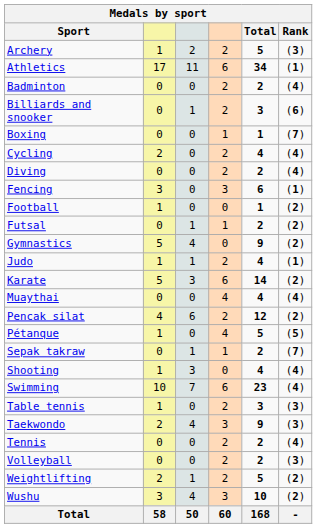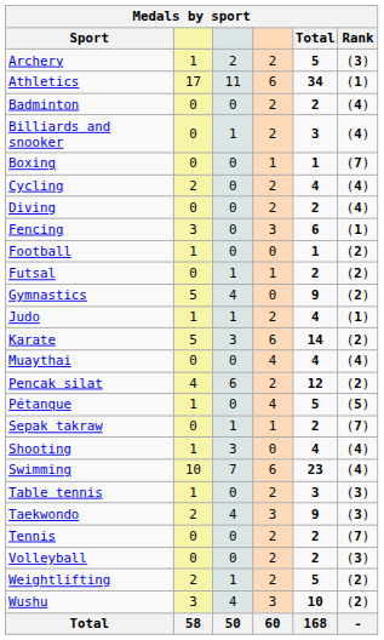 <table class="wikitable sortable" style="font-size:90%; text-align:center">
 <tr>
 <th colspan=6>Medals by sport</th>
 </tr>
 <tr>
 <th width=145>Sport</th>
 <th scope="col" width=30 style="background:#F7F6A8;"></th>
 <th scope="col" width=30 style="background:#DCE5E5;"></th>
 <th scope="col" width=30 style="background:#FFDAB9;"></th>
 <th width=30>Total</th>
 <th width=30>Rank</th>
 </tr>
 <tr>
 <td align=left><a href='#'>Archery</a></td>
 <td style="background:#F7F6A8;">1</td>
 <td style="background:#DCE5E5;">2</td>
 <td style="background:#FFDAB9;">2</td>
 <td><strong>5</strong></td>
 <td>(<strong>3</strong>)</td>
 </tr>
 <tr>
 <td align=left><a href='#'>Athletics</a></td>
 <td style="background:#F7F6A8;">17</td>
 <td style="background:#DCE5E5;">11</td>
 <td style="background:#FFDAB9;">6</td>
 <td><strong>34</strong></td>
 <td>(<strong>1</strong>)</td>
 </tr>
 <tr>
 <td align=left><a href='#'>Badminton</a></td>
 <td style="background:#F7F6A8;">0</td>
 <td style="background:#DCE5E5;">0</td>
 <td style="background:#FFDAB9;">2</td>
 <td><strong>2</strong></td>
 <td>(<strong>4</strong>)</td>
 </tr>
 <tr>
 <td align=left><a href='#'>Billiards and snooker</a></td>
 <td style="background:#F7F6A8;">0</td>
 <td style="background:#DCE5E5;">1</td>
 <td style="background:#FFDAB9;">2</td>
 <td><strong>3</strong></td>
-<td>(<strong>6</strong>)</td>
+<td>(<strong>4</strong>)</td>
 </tr>
 <tr>
 <td align=left><a href='#'>Boxing</a></td>
 <td style="background:#F7F6A8;">0</td>
 <td style="background:#DCE5E5;">0</td>
 <td style="background:#FFDAB9;">1</td>
 <td><strong>1</strong></td>
 <td>(<strong>7</strong>)</td>
 </tr>
 <tr>
 <td align=left><a href='#'>Cycling</a></td>
 <td style="background:#F7F6A8;">2</td>
 <td style="background:#DCE5E5;">0</td>
 <td style="background:#FFDAB9;">2</td>
 <td><strong>4</strong></td>
 <td>(<strong>4</strong>)</td>
 </tr>
 <tr>
 <td align=left><a href='#'>Diving</a></td>
 <td style="background:#F7F6A8;">0</td>
 <td style="background:#DCE5E5;">0</td>
 <td style="background:#FFDAB9;">2</td>
 <td><strong>2</strong></td>
 <td>(<strong>4</strong>)</td>
 </tr>
 <tr>
 <td align=left><a href='#'>Fencing</a></td>
 <td style="background:#F7F6A8;">3</td>
 <td style="background:#DCE5E5;">0</td>
 <td style="background:#FFDAB9;">3</td>
 <td><strong>6</strong></td>
 <td>(<strong>1</strong>)</td>
 </tr>
 <tr>
 <td align=left><a href='#'>Football</a></td>
 <td style="background:#F7F6A8;">1</td>
 <td style="background:#DCE5E5;">0</td>
 <td style="background:#FFDAB9;">0</td>
 <td><strong>1</strong></td>
 <td>(<strong>2</strong>)</td>
 </tr>
 <tr>
 <td align=left><a href='#'>Futsal</a></td>
 <td style="background:#F7F6A8;">0</td>
 <td style="background:#DCE5E5;">1</td>
 <td style="background:#FFDAB9;">1</td>
 <td><strong>2</strong></td>
 <td>(<strong>2</strong>)</td>
 </tr>
 <tr>
 <td align=left><a href='#'>Gymnastics</a></td>
 <td style="background:#F7F6A8;">5</td>
 <td style="background:#DCE5E5;">4</td>
 <td style="background:#FFDAB9;">0</td>
 <td><strong>9</strong></td>
 <td>(<strong>2</strong>)</td>
 </tr>
 <tr>
 <td align=left><a href='#'>Judo</a></td>
 <td style="background:#F7F6A8;">1</td>
 <td style="background:#DCE5E5;">1</td>
 <td style="background:#FFDAB9;">2</td>
 <td><strong>4</strong></td>
 <td>(<strong>1</strong>)</td>
 </tr>
 <tr>
 <td align=left><a href='#'>Karate</a></td>
 <td style="background:#F7F6A8;">5</td>
 <td style="background:#DCE5E5;">3</td>
 <td style="background:#FFDAB9;">6</td>
 <td><strong>14</strong></td>
 <td>(<strong>2</strong>)</td>
 </tr>
 <tr>
 <td align=left><a href='#'>Muaythai</a></td>
 <td style="background:#F7F6A8;">0</td>
 <td style="background:#DCE5E5;">0</td>
 <td style="background:#FFDAB9;">4</td>
 <td><strong>4</strong></td>
 <td>(<strong>4</strong>)</td>
 </tr>
 <tr>
 <td align=left><a href='#'>Pencak silat</a></td>
 <td style="background:#F7F6A8;">4</td>
 <td style="background:#DCE5E5;">6</td>
 <td style="background:#FFDAB9;">2</td>
 <td><strong>12</strong></td>
 <td>(<strong>2</strong>)</td>
 </tr>
 <tr>
 <td align=left><a href='#'>Pétanque</a></td>
 <td style="background:#F7F6A8;">1</td>
 <td style="background:#DCE5E5;">0</td>
 <td style="background:#FFDAB9;">4</td>
 <td><strong>5</strong></td>
 <td>(<strong>5</strong>)</td>
 </tr>
 <tr>
 <td align=left><a href='#'>Sepak takraw</a></td>
 <td style="background:#F7F6A8;">0</td>
 <td style="background:#DCE5E5;">1</td>
 <td style="background:#FFDAB9;">1</td>
 <td><strong>2</strong></td>
 <td>(<strong>7</strong>)</td>
 </tr>
 <tr>
 <td align=left><a href='#'>Shooting</a></td>
 <td style="background:#F7F6A8;">1</td>
 <td style="background:#DCE5E5;">3</td>
 <td style="background:#FFDAB9;">0</td>
 <td><strong>4</strong></td>
 <td>(<strong>4</strong>)</td>
 </tr>
 <tr>
 <td align=left><a href='#'>Swimming</a></td>
 <td style="background:#F7F6A8;">10</td>
 <td style="background:#DCE5E5;">7</td>
 <td style="background:#FFDAB9;">6</td>
 <td><strong>23</strong></td>
 <td>(<strong>4</strong>)</td>
 </tr>
 <tr>
 <td align=left><a href='#'>Table tennis</a></td>
 <td style="background:#F7F6A8;">1</td>
 <td style="background:#DCE5E5;">0</td>
 <td style="background:#FFDAB9;">2</td>
 <td><strong>3</strong></td>
 <td>(<strong>3</strong>)</td>
 </tr>
 <tr>
 <td align=left><a href='#'>Taekwondo</a></td>
 <td style="background:#F7F6A8;">2</td>
 <td style="background:#DCE5E5;">4</td>
 <td style="background:#FFDAB9;">3</td>
 <td><strong>9</strong></td>
 <td>(<strong>3</strong>)</td>
 </tr>
 <tr>
 <td align=left><a href='#'>Tennis</a></td>
 <td style="background:#F7F6A8;">0</td>
 <td style="background:#DCE5E5;">0</td>
 <td style="background:#FFDAB9;">2</td>
 <td><strong>2</strong></td>
-<td>(<strong>4</strong>)</td>
+<td>(<strong>7</strong>)</td>
 </tr>
 <tr>
 <td align=left><a href='#'>Volleyball</a></td>
 <td style="background:#F7F6A8;">0</td>
 <td style="background:#DCE5E5;">0</td>
 <td style="background:#FFDAB9;">2</td>
 <td><strong>2</strong></td>
 <td>(<strong>3</strong>)</td>
 </tr>
 <tr>
 <td align=left><a href='#'>Weightlifting</a></td>
 <td style="background:#F7F6A8;">2</td>
 <td style="background:#DCE5E5;">1</td>
 <td style="background:#FFDAB9;">2</td>
 <td><strong>5</strong></td>
 <td>(<strong>2</strong>)</td>
 </tr>
 <tr>
 <td align=left><a href='#'>Wushu</a></td>
 <td style="background:#F7F6A8;">3</td>
 <td style="background:#DCE5E5;">4</td>
 <td style="background:#FFDAB9;">3</td>
 <td><strong>10</strong></td>
 <td>(<strong>2</strong>)</td>
 </tr>
 <tr class="sortbottom">
 <th>Total</th>
 <th>58</th>
 <th>50</th>
 <th>60</th>
 <th>168</th>
 <th>-</th>
 </tr>
 </table>
